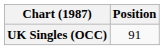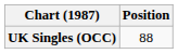 <table class="wikitable plainrowheaders" style="text-align:center">
 <tr>
 <th>Chart (1987)</th>
 <th>Position</th>
 </tr>
 <tr>
 <th scope="row">UK Singles (OCC)</th>
-<td>91</td>
+<td>88</td>
 </tr>
 </table>
